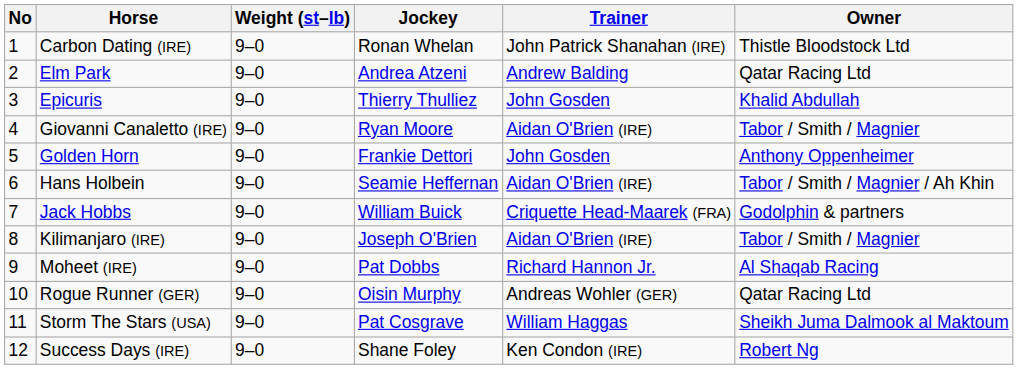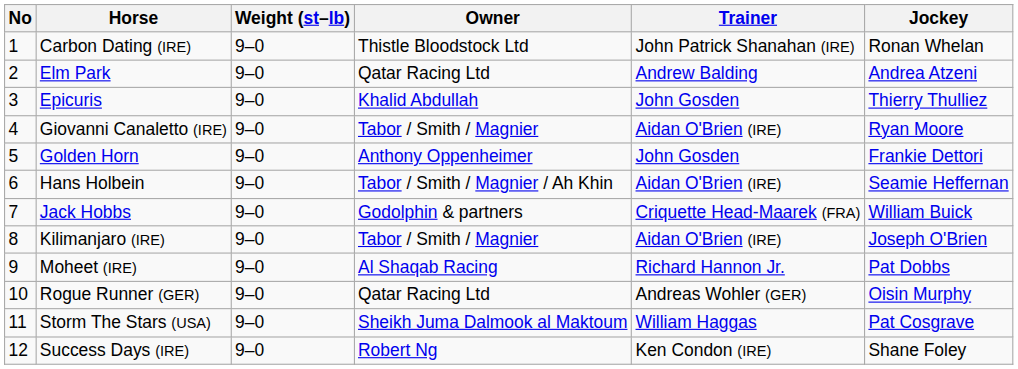 <table class="wikitable sortable">
 <tr>
 <th><strong>No</strong></th>
 <th><strong>Horse</strong></th>
 <th><strong>Weight (<a href='#'>st</a>–<a href='#'>lb</a>)</strong></th>
+<th><strong>Owner</strong></th>
+<th><strong><a href='#'>Trainer</a></strong></th>
 <th><strong>Jockey</strong></th>
-<th><strong><a href='#'>Trainer</a></strong></th>
-<th><strong>Owner</strong></th>
 </tr>
 <tr>
 <td>1</td>
 <td>Carbon Dating <small>(IRE)</small></td>
 <td>9–0</td>
+<td>Thistle Bloodstock Ltd</td>
+<td>John Patrick Shanahan <small>(IRE)</small></td>
 <td>Ronan Whelan</td>
-<td>John Patrick Shanahan <small>(IRE)</small></td>
-<td>Thistle Bloodstock Ltd</td>
 </tr>
 <tr>
 <td>2</td>
 <td><a href='#'>Elm Park</a></td>
 <td>9–0</td>
+<td>Qatar Racing Ltd</td>
+<td><a href='#'>Andrew Balding</a></td>
 <td><a href='#'>Andrea Atzeni</a></td>
-<td><a href='#'>Andrew Balding</a></td>
-<td>Qatar Racing Ltd</td>
 </tr>
 <tr>
 <td>3</td>
 <td><a href='#'>Epicuris</a></td>
 <td>9–0</td>
+<td><a href='#'>Khalid Abdullah</a></td>
+<td><a href='#'>John Gosden</a></td>
 <td><a href='#'>Thierry Thulliez</a></td>
-<td><a href='#'>John Gosden</a></td>
-<td><a href='#'>Khalid Abdullah</a></td>
 </tr>
 <tr>
 <td>4</td>
 <td>Giovanni Canaletto <small>(IRE)</small></td>
 <td>9–0</td>
+<td><a href='#'>Tabor</a> / Smith / <a href='#'>Magnier</a></td>
+<td><a href='#'>Aidan O'Brien</a> <small>(IRE)</small></td>
 <td><a href='#'>Ryan Moore</a></td>
-<td><a href='#'>Aidan O'Brien</a> <small>(IRE)</small></td>
-<td><a href='#'>Tabor</a> / Smith / <a href='#'>Magnier</a></td>
 </tr>
 <tr>
 <td>5</td>
 <td><a href='#'>Golden Horn</a></td>
 <td>9–0</td>
+<td><a href='#'>Anthony Oppenheimer</a></td>
+<td><a href='#'>John Gosden</a></td>
 <td><a href='#'>Frankie Dettori</a></td>
-<td><a href='#'>John Gosden</a></td>
-<td><a href='#'>Anthony Oppenheimer</a></td>
 </tr>
 <tr>
 <td>6</td>
 <td>Hans Holbein</td>
 <td>9–0</td>
+<td><a href='#'>Tabor</a> / Smith / <a href='#'>Magnier</a> / Ah Khin</td>
+<td><a href='#'>Aidan O'Brien</a> <small>(IRE)</small></td>
 <td><a href='#'>Seamie Heffernan</a></td>
-<td><a href='#'>Aidan O'Brien</a> <small>(IRE)</small></td>
-<td><a href='#'>Tabor</a> / Smith / <a href='#'>Magnier</a> / Ah Khin</td>
 </tr>
 <tr>
 <td>7</td>
 <td><a href='#'>Jack Hobbs</a></td>
 <td>9–0</td>
+<td><a href='#'>Godolphin</a> & partners</td>
+<td><a href='#'>Criquette Head-Maarek</a> <small>(FRA)</small></td>
 <td><a href='#'>William Buick</a></td>
-<td><a href='#'>Criquette Head-Maarek</a> <small>(FRA)</small></td>
-<td><a href='#'>Godolphin</a> & partners</td>
 </tr>
 <tr>
 <td>8</td>
 <td>Kilimanjaro <small>(IRE)</small></td>
 <td>9–0</td>
+<td><a href='#'>Tabor</a> / Smith / <a href='#'>Magnier</a></td>
+<td><a href='#'>Aidan O'Brien</a> <small>(IRE)</small></td>
 <td><a href='#'>Joseph O'Brien</a></td>
-<td><a href='#'>Aidan O'Brien</a> <small>(IRE)</small></td>
-<td><a href='#'>Tabor</a> / Smith / <a href='#'>Magnier</a></td>
 </tr>
 <tr>
 <td>9</td>
 <td>Moheet <small>(IRE)</small></td>
 <td>9–0</td>
+<td><a href='#'>Al Shaqab Racing</a></td>
+<td><a href='#'>Richard Hannon Jr.</a></td>
 <td><a href='#'>Pat Dobbs</a></td>
-<td><a href='#'>Richard Hannon Jr.</a></td>
-<td><a href='#'>Al Shaqab Racing</a></td>
 </tr>
 <tr>
 <td>10</td>
 <td>Rogue Runner <small>(GER)</small></td>
 <td>9–0</td>
+<td>Qatar Racing Ltd</td>
+<td>Andreas Wohler <small>(GER)</small></td>
 <td><a href='#'>Oisin Murphy</a></td>
-<td>Andreas Wohler <small>(GER)</small></td>
-<td>Qatar Racing Ltd</td>
 </tr>
 <tr>
 <td>11</td>
 <td>Storm The Stars <small>(USA)</small></td>
 <td>9–0</td>
+<td><a href='#'>Sheikh Juma Dalmook al Maktoum</a></td>
+<td><a href='#'>William Haggas</a></td>
 <td><a href='#'>Pat Cosgrave</a></td>
-<td><a href='#'>William Haggas</a></td>
-<td><a href='#'>Sheikh Juma Dalmook al Maktoum</a></td>
 </tr>
 <tr>
 <td>12</td>
 <td>Success Days <small>(IRE)</small></td>
 <td>9–0</td>
+<td><a href='#'>Robert Ng</a></td>
+<td>Ken Condon <small>(IRE)</small></td>
 <td>Shane Foley</td>
-<td>Ken Condon <small>(IRE)</small></td>
-<td><a href='#'>Robert Ng</a></td>
 </tr>
 </table>
